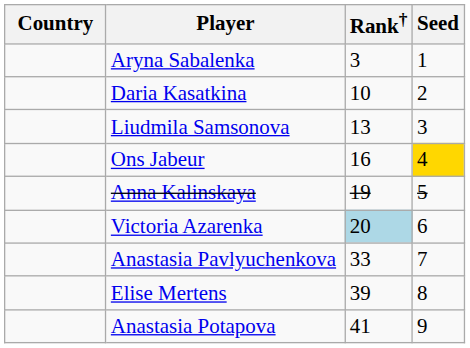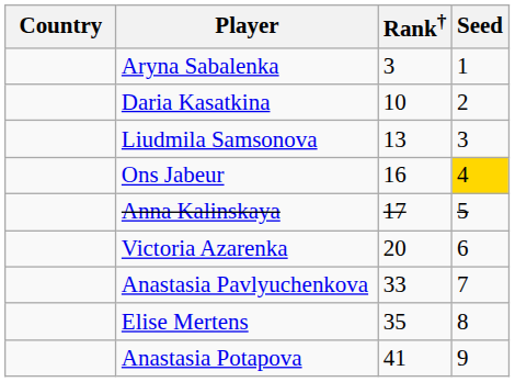 <table class="sortable wikitable nowrap">
 <tr>
 <th width="70">Country</th>
 <th width="175">Player</th>
 <th>Rank<sup>†</sup></th>
 <th>Seed</th>
 </tr>
 <tr>
 <td></td>
 <td><a href='#'>Aryna Sabalenka</a></td>
 <td>3</td>
 <td>1</td>
 </tr>
 <tr>
 <td></td>
 <td><a href='#'>Daria Kasatkina</a></td>
 <td>10</td>
 <td>2</td>
 </tr>
 <tr>
 <td></td>
 <td><a href='#'>Liudmila Samsonova</a></td>
 <td>13</td>
 <td>3</td>
 </tr>
 <tr>
 <td></td>
 <td><a href='#'>Ons Jabeur</a></td>
 <td>16</td>
 <td style="background: gold;">4</td>
 </tr>
 <tr>
 <td></td>
 <td><s><a href='#'>Anna Kalinskaya</a></s></td>
-<td><s>19</s></td>
+<td><s>17</s></td>
 <td><s>5</s></td>
 </tr>
 <tr>
 <td></td>
 <td><a href='#'>Victoria Azarenka</a></td>
-<td style="background: lightblue;">20</td>
+<td>20</td>
 <td>6</td>
 </tr>
 <tr>
 <td></td>
 <td><a href='#'>Anastasia Pavlyuchenkova</a></td>
 <td>33</td>
 <td>7</td>
 </tr>
 <tr>
 <td></td>
 <td><a href='#'>Elise Mertens</a></td>
-<td>39</td>
+<td>35</td>
 <td>8</td>
 </tr>
 <tr>
 <td></td>
 <td><a href='#'>Anastasia Potapova</a></td>
 <td>41</td>
 <td>9</td>
 </tr>
 </table>
